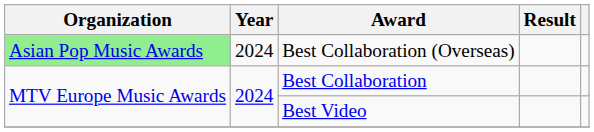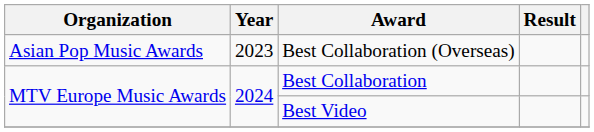 <table class="wikitable plainrowheaders">
 <tr align=center>
 <th scope="col">Organization</th>
 <th scope="col">Year</th>
 <th scope="col">Award</th>
 <th scope="col">Result</th>
 <th scope="col"></th>
 </tr>
 <tr>
-<td style="background: lightgreen;"><a href='#'>Asian Pop Music Awards</a></td>
-<td align="center">2024</td>
+<td><a href='#'>Asian Pop Music Awards</a></td>
+<td align="center">2023</td>
 <td>Best Collaboration (Overseas)</td>
 <td></td>
 <td style="text-align:center"></td>
 </tr>
 <tr>
 <td rowspan="2"><a href='#'>MTV Europe Music Awards</a></td>
 <td align="center" rowspan="2"><a href='#'>2024</a></td>
 <td><a href='#'>Best Collaboration</a></td>
 <td></td>
 <td style="text-align:center"></td>
 </tr>
 <tr>
 <td><a href='#'>Best Video</a></td>
 <td></td>
 <td style="text-align:center"></td>
 </tr>
 <tr>
 </tr>
 </table>
